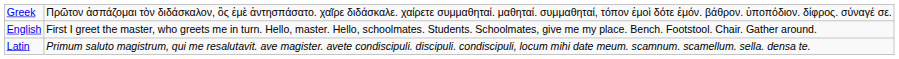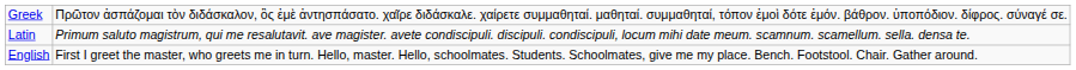 <table class="wikitable">
 <tr>
 <td><a href='#'>Greek</a></td>
 <td>Πρῶτον ἀσπάζομαι τὸν διδάσκαλον, ὃς ἐμὲ ἀντησπάσατο. χαῖρε διδάσκαλε. χαίρετε συμμαθηταί. μαθηταί. συμμαθηταί, τόπον ἐμοὶ δότε ἐμόν. βάθρον. ὑποπόδιον. δίφρος. σύναγέ σε.</td>
 </tr>
 <tr>
+<td><a href='#'>Latin</a></td>
+<td><em>Primum saluto magistrum, qui me resalutavit. ave magister. avete condiscipuli. discipuli. condiscipuli, locum mihi date meum. scamnum. scamellum. sella. densa te.</em></td>
+</tr>
+<tr>
 <td><a href='#'>English</a></td>
 <td>First I greet the master, who greets me in turn. Hello, master. Hello, schoolmates. Students. Schoolmates, give me my place. Bench. Footstool. Chair. Gather around.</td>
 </tr>
-<tr>
-<td><a href='#'>Latin</a></td>
-<td><em>Primum saluto magistrum, qui me resalutavit. ave magister. avete condiscipuli. discipuli. condiscipuli, locum mihi date meum. scamnum. scamellum. sella. densa te.</em></td>
-</tr>
 </table>
